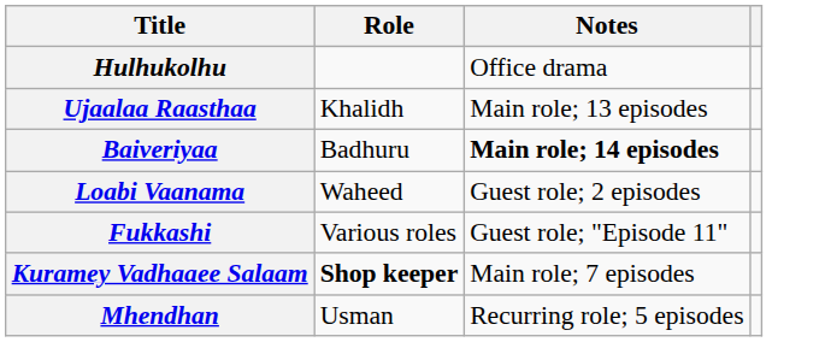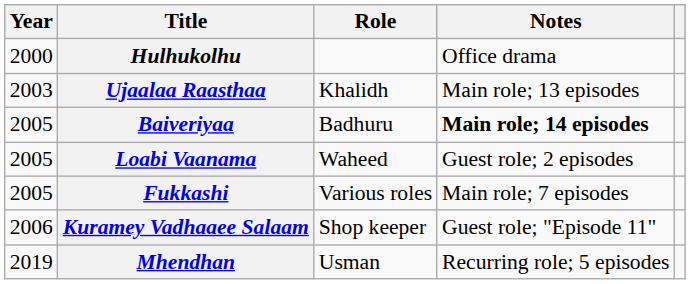 <table class="wikitable sortable plainrowheaders">
 <tr style="background:#ccc; text-align:center;">
+<th scope="col">Year</th>
 <th scope="col">Title</th>
 <th scope="col">Role</th>
 <th scope="col">Notes</th>
 <th scope="col" class="unsortable"></th>
 </tr>
 <tr>
+<td>2000</td>
 <th scope="row"><em>Hulhukolhu</em></th>
 <td></td>
 <td>Office drama</td>
 <td style="text-align: center;"></td>
 </tr>
 <tr>
+<td>2003</td>
 <th scope="row"><em><a href='#'>Ujaalaa Raasthaa</a></em></th>
 <td>Khalidh</td>
 <td>Main role; 13 episodes</td>
 <td style="text-align: center;"></td>
 </tr>
 <tr>
+<td>2005</td>
 <th scope="row"><em><a href='#'>Baiveriyaa</a></em></th>
 <td>Badhuru</td>
 <td><strong>Main role; 14 episodes</strong></td>
 <td style="text-align: center;"></td>
 </tr>
 <tr>
+<td>2005</td>
 <th scope="row"><em><a href='#'>Loabi Vaanama</a></em></th>
 <td>Waheed</td>
 <td>Guest role; 2 episodes</td>
 <td style="text-align: center;"></td>
 </tr>
 <tr>
+<td>2005</td>
 <th scope="row"><em><a href='#'>Fukkashi</a></em></th>
 <td>Various roles</td>
+<td>Main role; 7 episodes</td>
+<td style="text-align: center;"></td>
+</tr>
+<tr>
+<td>2006</td>
+<th scope="row"><em><a href='#'>Kuramey Vadhaaee Salaam</a></em></th>
+<td>Shop keeper</td>
 <td>Guest role; "Episode 11"</td>
 <td style="text-align: center;"></td>
 </tr>
 <tr>
-<th scope="row"><em><a href='#'>Kuramey Vadhaaee Salaam</a></em></th>
-<td><strong>Shop keeper</strong></td>
-<td>Main role; 7 episodes</td>
-<td style="text-align: center;"></td>
-</tr>
-<tr>
+<td>2019</td>
 <th scope="row"><em><a href='#'>Mhendhan</a></em></th>
 <td>Usman</td>
 <td>Recurring role; 5 episodes</td>
 <td style="text-align: center;"></td>
 </tr>
 </table>
